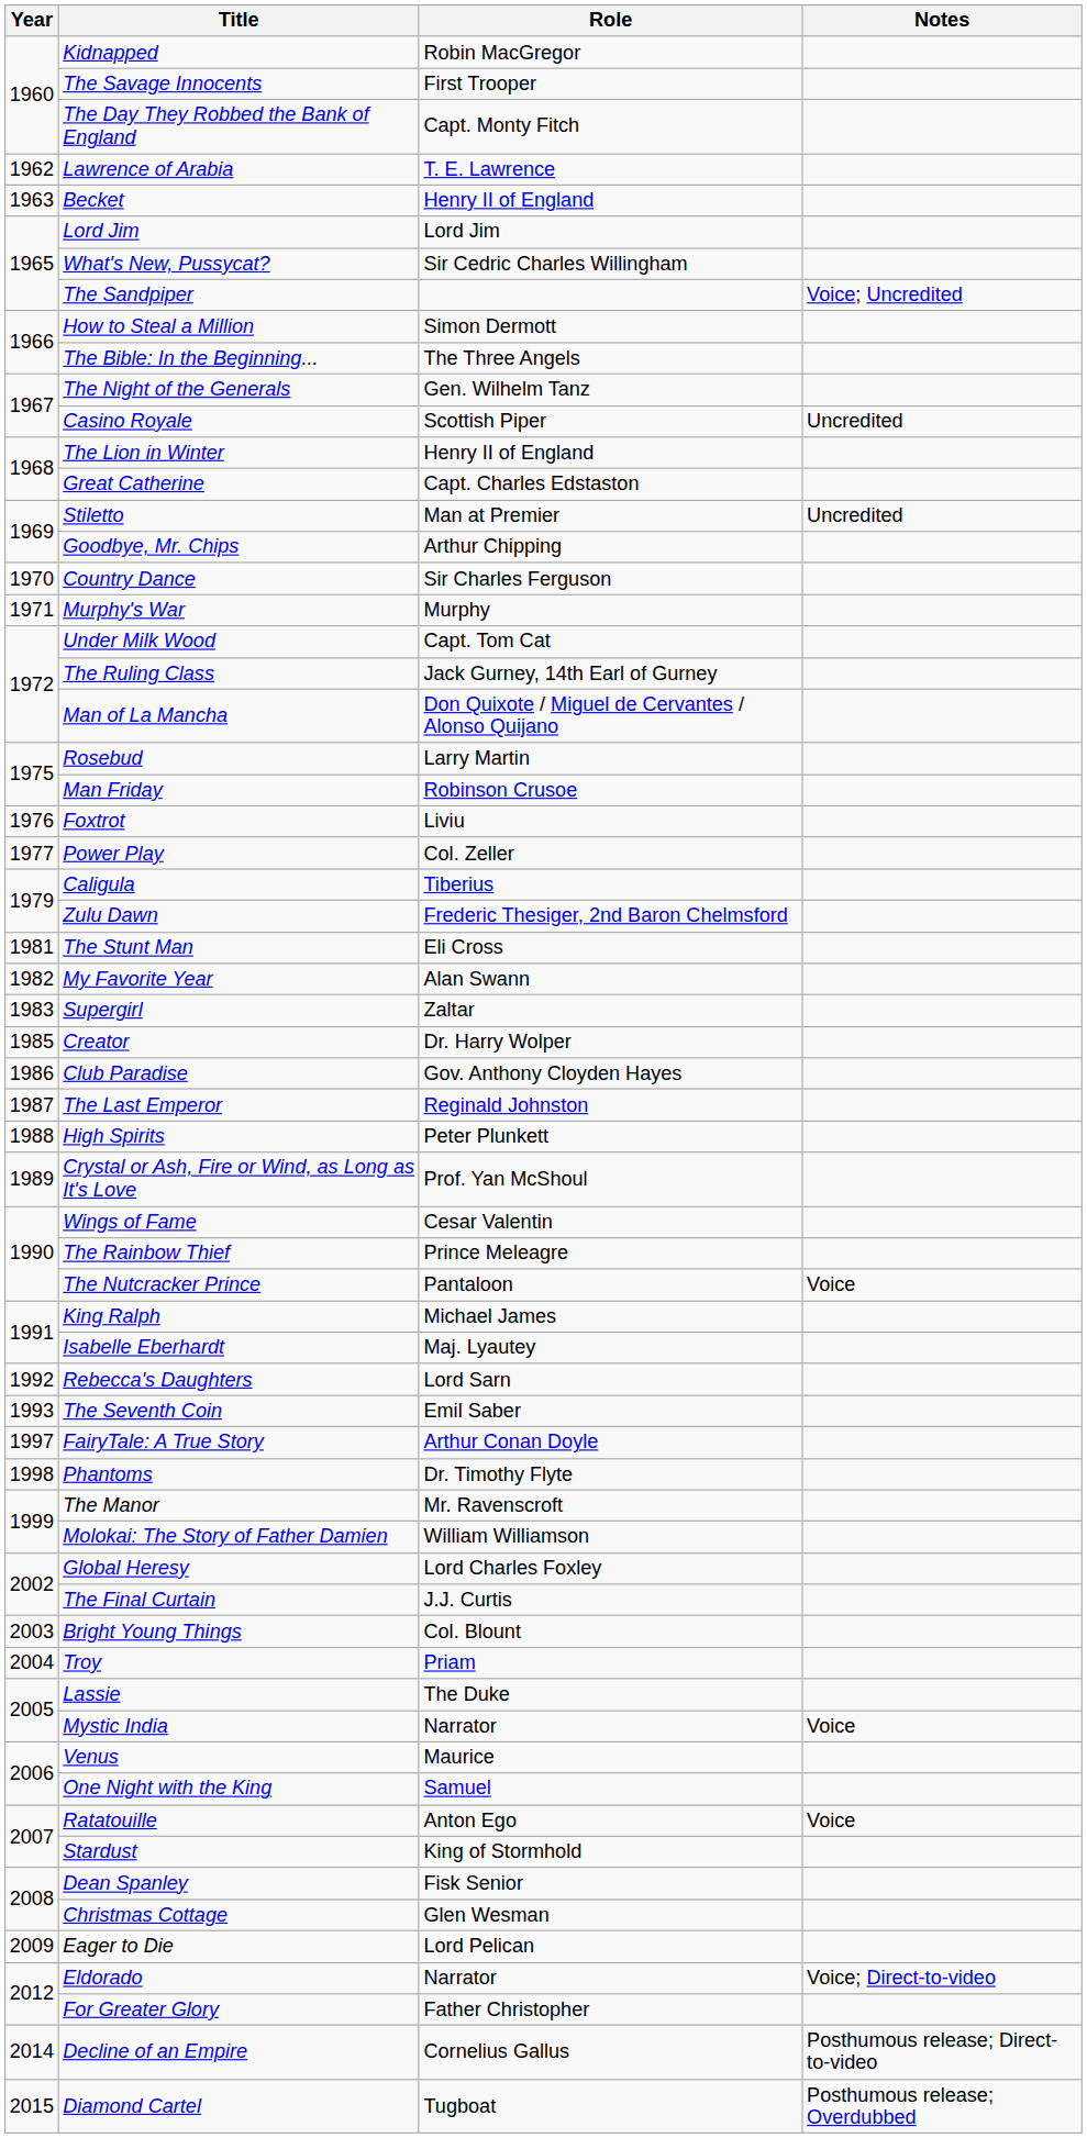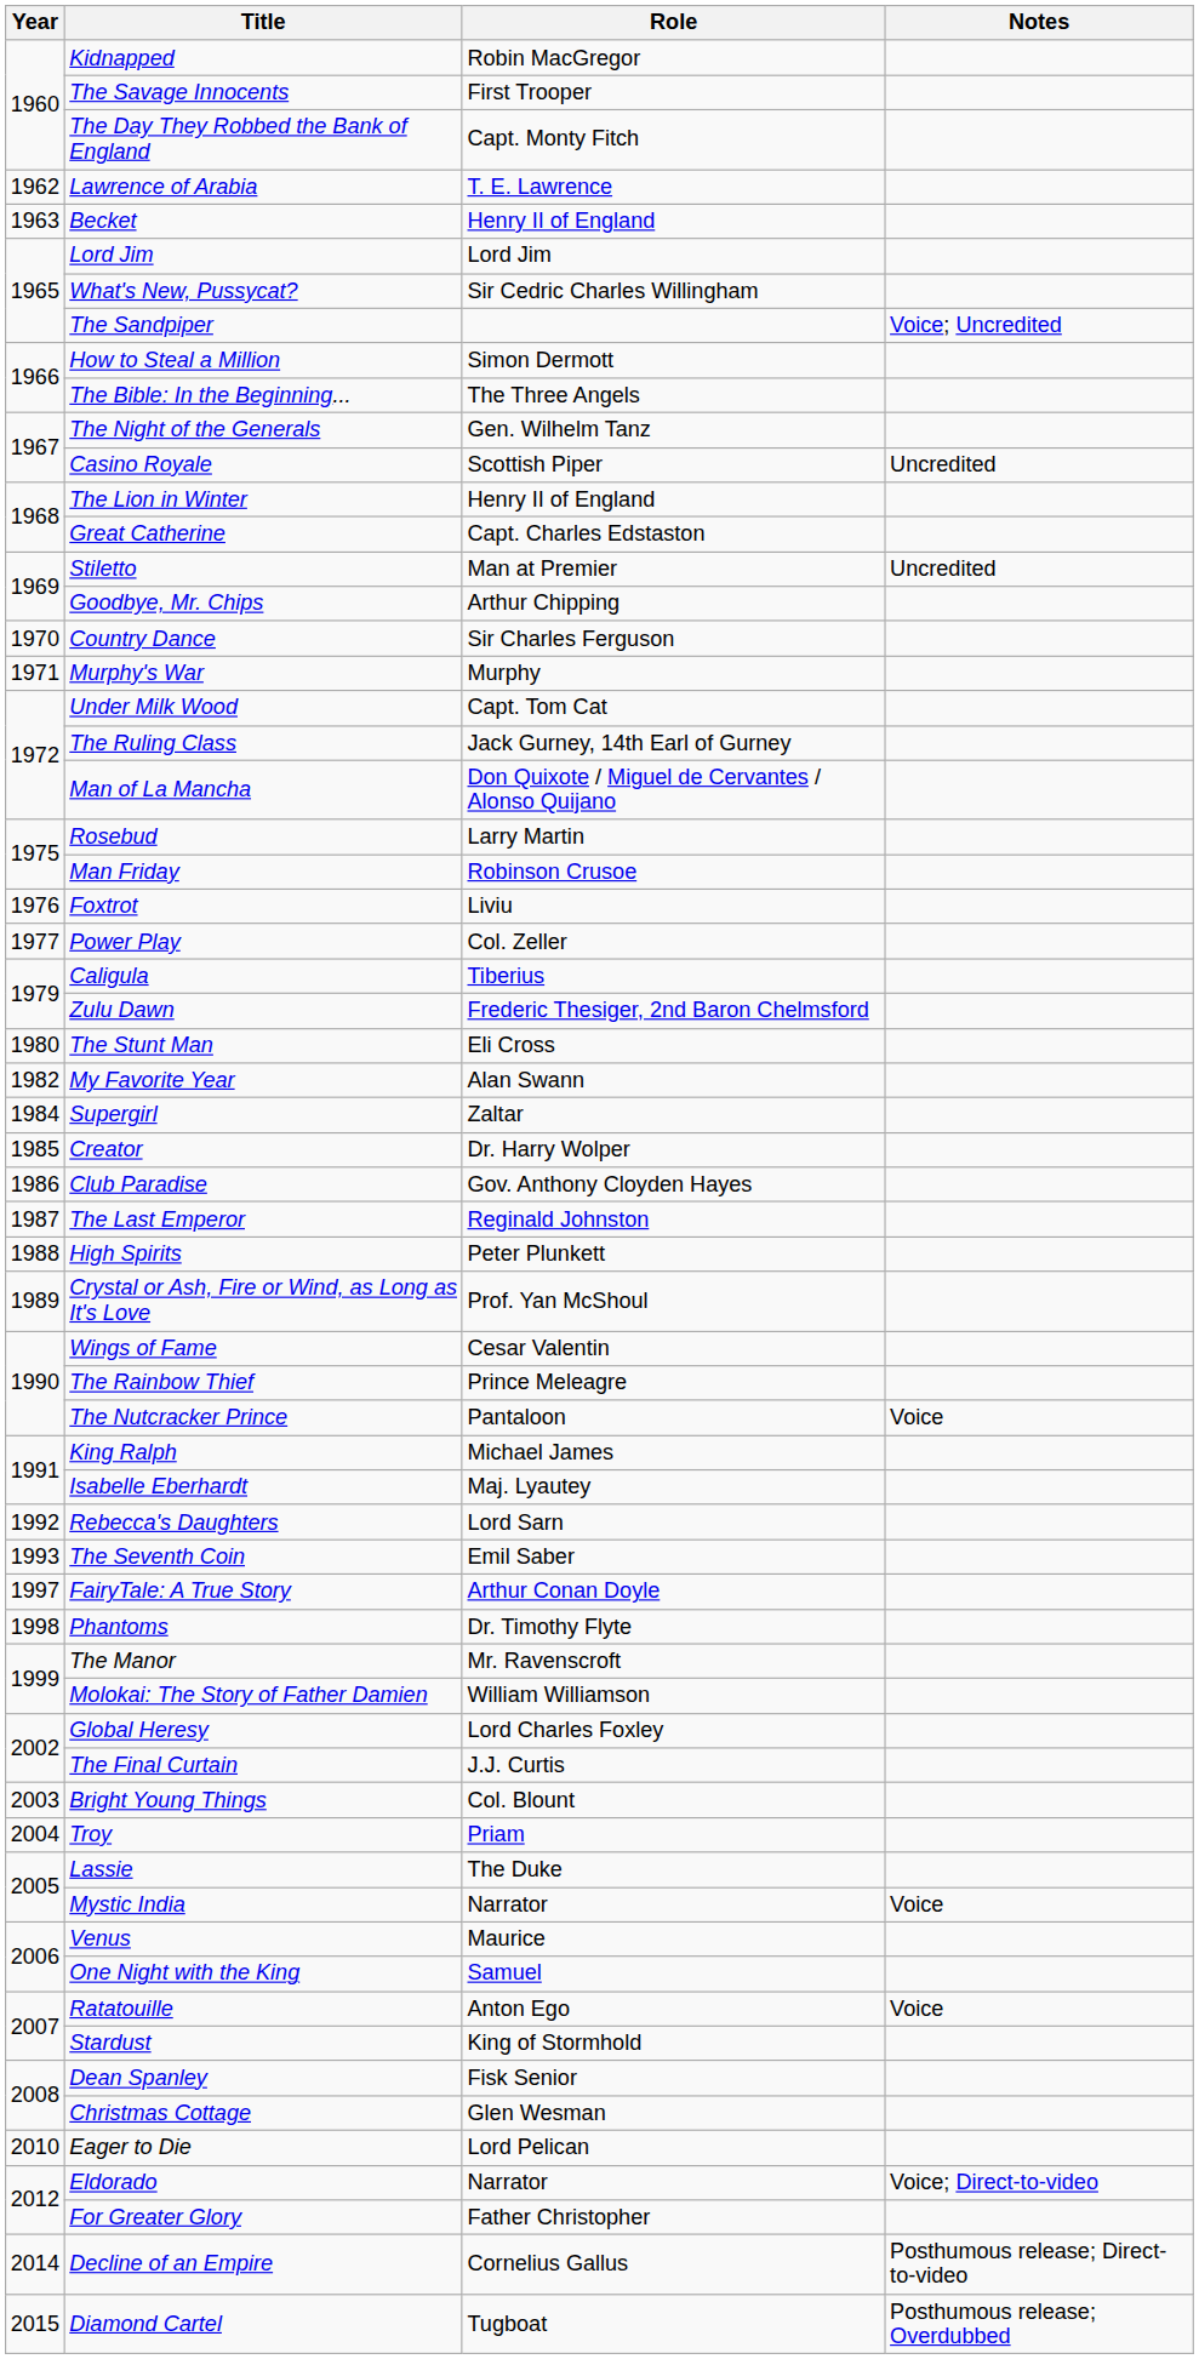 <table class="wikitable sortable" style="font-size:100%">
 <tr>
 <th>Year</th>
 <th>Title</th>
 <th>Role</th>
 <th>Notes</th>
 </tr>
 <tr>
 <td rowspan=3>1960</td>
 <td><em><a href='#'>Kidnapped</a></em></td>
 <td>Robin MacGregor</td>
 <td></td>
 </tr>
 <tr>
 <td><em><a href='#'>The Savage Innocents</a></em></td>
 <td>First Trooper</td>
 <td></td>
 </tr>
 <tr>
 <td><em><a href='#'>The Day They Robbed the Bank of England</a></em></td>
 <td>Capt. Monty Fitch</td>
 <td></td>
 </tr>
 <tr>
 <td>1962</td>
 <td><em><a href='#'>Lawrence of Arabia</a></em></td>
 <td><a href='#'>T. E. Lawrence</a></td>
 <td></td>
 </tr>
 <tr>
 <td>1963</td>
 <td><em><a href='#'>Becket</a></em></td>
 <td><a href='#'>Henry II of England</a></td>
 <td></td>
 </tr>
 <tr>
 <td rowspan=3>1965</td>
 <td><em><a href='#'>Lord Jim</a></em></td>
 <td>Lord Jim</td>
 <td></td>
 </tr>
 <tr>
 <td><em><a href='#'>What's New, Pussycat?</a></em></td>
 <td>Sir Cedric Charles Willingham</td>
 <td></td>
 </tr>
 <tr>
 <td><em><a href='#'>The Sandpiper</a></em></td>
 <td></td>
 <td><a href='#'>Voice</a>; <a href='#'>Uncredited</a></td>
 </tr>
 <tr>
 <td rowspan=2>1966</td>
 <td><em><a href='#'>How to Steal a Million</a></em></td>
 <td>Simon Dermott</td>
 <td></td>
 </tr>
 <tr>
 <td><em><a href='#'>The Bible: In the Beginning</a>...</em></td>
 <td>The Three Angels</td>
 <td></td>
 </tr>
 <tr>
 <td rowspan=2>1967</td>
 <td><em><a href='#'>The Night of the Generals</a></em></td>
 <td>Gen. Wilhelm Tanz</td>
 <td></td>
 </tr>
 <tr>
 <td><em><a href='#'>Casino Royale</a></em></td>
 <td>Scottish Piper</td>
 <td>Uncredited</td>
 </tr>
 <tr>
 <td rowspan=2>1968</td>
 <td><em><a href='#'>The Lion in Winter</a></em></td>
 <td>Henry II of England</td>
 <td></td>
 </tr>
 <tr>
 <td><em><a href='#'>Great Catherine</a></em></td>
 <td>Capt. Charles Edstaston</td>
 <td></td>
 </tr>
 <tr>
 <td rowspan=2>1969</td>
 <td><em><a href='#'>Stiletto</a></em></td>
 <td>Man at Premier</td>
 <td>Uncredited</td>
 </tr>
 <tr>
 <td><em><a href='#'>Goodbye, Mr. Chips</a></em></td>
 <td>Arthur Chipping</td>
 <td></td>
 </tr>
 <tr>
 <td>1970</td>
 <td><em><a href='#'>Country Dance</a></em></td>
 <td>Sir Charles Ferguson</td>
 <td></td>
 </tr>
 <tr>
 <td>1971</td>
 <td><em><a href='#'>Murphy's War</a></em></td>
 <td>Murphy</td>
 <td></td>
 </tr>
 <tr>
 <td rowspan=3>1972</td>
 <td><em><a href='#'>Under Milk Wood</a></em></td>
 <td>Capt. Tom Cat</td>
 <td></td>
 </tr>
 <tr>
 <td><em><a href='#'>The Ruling Class</a></em></td>
 <td>Jack Gurney, 14th Earl of Gurney</td>
 <td></td>
 </tr>
 <tr>
 <td><em><a href='#'>Man of La Mancha</a></em></td>
 <td><a href='#'>Don Quixote</a> / <a href='#'>Miguel de Cervantes</a> / <a href='#'>Alonso Quijano</a></td>
 <td></td>
 </tr>
 <tr>
 <td rowspan=2>1975</td>
 <td><em><a href='#'>Rosebud</a></em></td>
 <td>Larry Martin</td>
 <td></td>
 </tr>
 <tr>
 <td><em><a href='#'>Man Friday</a></em></td>
 <td><a href='#'>Robinson Crusoe</a></td>
 <td></td>
 </tr>
 <tr>
 <td>1976</td>
 <td><em><a href='#'>Foxtrot</a></em></td>
 <td>Liviu</td>
 <td></td>
 </tr>
 <tr>
 <td>1977</td>
 <td><em><a href='#'>Power Play</a></em></td>
 <td>Col. Zeller</td>
 <td></td>
 </tr>
 <tr>
 <td rowspan=2>1979</td>
 <td><em><a href='#'>Caligula</a></em></td>
 <td><a href='#'>Tiberius</a></td>
 <td></td>
 </tr>
 <tr>
 <td><em><a href='#'>Zulu Dawn</a></em></td>
 <td><a href='#'>Frederic Thesiger, 2nd Baron Chelmsford</a></td>
 <td></td>
 </tr>
 <tr>
-<td>1981</td>
+<td>1980</td>
 <td><em><a href='#'>The Stunt Man</a></em></td>
 <td>Eli Cross</td>
 <td></td>
 </tr>
 <tr>
 <td>1982</td>
 <td><em><a href='#'>My Favorite Year</a></em></td>
 <td>Alan Swann</td>
 <td></td>
 </tr>
 <tr>
-<td>1983</td>
+<td>1984</td>
 <td><em><a href='#'>Supergirl</a></em></td>
 <td>Zaltar</td>
 <td></td>
 </tr>
 <tr>
 <td>1985</td>
 <td><em><a href='#'>Creator</a></em></td>
 <td>Dr. Harry Wolper</td>
 <td></td>
 </tr>
 <tr>
 <td>1986</td>
 <td><em><a href='#'>Club Paradise</a></em></td>
 <td>Gov. Anthony Cloyden Hayes</td>
 <td></td>
 </tr>
 <tr>
 <td>1987</td>
 <td><em><a href='#'>The Last Emperor</a></em></td>
 <td><a href='#'>Reginald Johnston</a></td>
 <td></td>
 </tr>
 <tr>
 <td>1988</td>
 <td><em><a href='#'>High Spirits</a></em></td>
 <td>Peter Plunkett</td>
 <td></td>
 </tr>
 <tr>
 <td>1989</td>
 <td><em><a href='#'>Crystal or Ash, Fire or Wind, as Long as It's Love</a></em></td>
 <td>Prof. Yan McShoul</td>
 <td></td>
 </tr>
 <tr>
 <td rowspan=3>1990</td>
 <td><em><a href='#'>Wings of Fame</a></em></td>
 <td>Cesar Valentin</td>
 <td></td>
 </tr>
 <tr>
 <td><em><a href='#'>The Rainbow Thief</a></em></td>
 <td>Prince Meleagre</td>
 <td></td>
 </tr>
 <tr>
 <td><em><a href='#'>The Nutcracker Prince</a></em></td>
 <td>Pantaloon</td>
 <td>Voice</td>
 </tr>
 <tr>
 <td rowspan=2>1991</td>
 <td><em><a href='#'>King Ralph</a></em></td>
 <td>Michael James</td>
 <td></td>
 </tr>
 <tr>
 <td><em><a href='#'>Isabelle Eberhardt</a></em></td>
 <td>Maj. Lyautey</td>
 <td></td>
 </tr>
 <tr>
 <td>1992</td>
 <td><em><a href='#'>Rebecca's Daughters</a></em></td>
 <td>Lord Sarn</td>
 <td></td>
 </tr>
 <tr>
 <td>1993</td>
 <td><em><a href='#'>The Seventh Coin</a></em></td>
 <td>Emil Saber</td>
 <td></td>
 </tr>
 <tr>
 <td>1997</td>
 <td><em><a href='#'>FairyTale: A True Story</a></em></td>
 <td><a href='#'>Arthur Conan Doyle</a></td>
 <td></td>
 </tr>
 <tr>
 <td>1998</td>
 <td><em><a href='#'>Phantoms</a></em></td>
 <td>Dr. Timothy Flyte</td>
 <td></td>
 </tr>
 <tr>
 <td rowspan=2>1999</td>
 <td><em>The Manor</em></td>
 <td>Mr. Ravenscroft</td>
 <td></td>
 </tr>
 <tr>
 <td><em><a href='#'>Molokai: The Story of Father Damien</a></em></td>
 <td>William Williamson</td>
 <td></td>
 </tr>
 <tr>
 <td rowspan=2>2002</td>
 <td><em><a href='#'>Global Heresy</a></em></td>
 <td>Lord Charles Foxley</td>
 <td></td>
 </tr>
 <tr>
 <td><em><a href='#'>The Final Curtain</a></em></td>
 <td>J.J. Curtis</td>
 <td></td>
 </tr>
 <tr>
 <td>2003</td>
 <td><em><a href='#'>Bright Young Things</a></em></td>
 <td>Col. Blount</td>
 <td></td>
 </tr>
 <tr>
 <td>2004</td>
 <td><em><a href='#'>Troy</a></em></td>
 <td><a href='#'>Priam</a></td>
 <td></td>
 </tr>
 <tr>
 <td rowspan=2>2005</td>
 <td><em><a href='#'>Lassie</a></em></td>
 <td>The Duke</td>
 <td></td>
 </tr>
 <tr>
 <td><em><a href='#'>Mystic India</a></em></td>
 <td>Narrator</td>
 <td>Voice</td>
 </tr>
 <tr>
 <td rowspan=2>2006</td>
 <td><em><a href='#'>Venus</a></em></td>
 <td>Maurice</td>
 <td></td>
 </tr>
 <tr>
 <td><em><a href='#'>One Night with the King</a></em></td>
 <td><a href='#'>Samuel</a></td>
 <td></td>
 </tr>
 <tr>
 <td rowspan=2>2007</td>
 <td><em><a href='#'>Ratatouille</a></em></td>
 <td>Anton Ego</td>
 <td>Voice</td>
 </tr>
 <tr>
 <td><em><a href='#'>Stardust</a></em></td>
 <td>King of Stormhold</td>
 <td></td>
 </tr>
 <tr>
 <td rowspan=2>2008</td>
 <td><em><a href='#'>Dean Spanley</a></em></td>
 <td>Fisk Senior</td>
 <td></td>
 </tr>
 <tr>
 <td><em><a href='#'>Christmas Cottage</a></em></td>
 <td>Glen Wesman</td>
 <td></td>
 </tr>
 <tr>
-<td>2009</td>
+<td>2010</td>
 <td><em>Eager to Die</em></td>
 <td>Lord Pelican</td>
 <td></td>
 </tr>
 <tr>
 <td rowspan=2>2012</td>
 <td><em><a href='#'>Eldorado</a></em></td>
 <td>Narrator</td>
 <td>Voice; <a href='#'>Direct-to-video</a></td>
 </tr>
 <tr>
 <td><em><a href='#'>For Greater Glory</a></em></td>
 <td>Father Christopher</td>
 <td></td>
 </tr>
 <tr>
 <td>2014</td>
 <td><em><a href='#'>Decline of an Empire</a></em></td>
 <td>Cornelius Gallus</td>
 <td>Posthumous release; Direct-to-video</td>
 </tr>
 <tr>
 <td>2015</td>
 <td><em><a href='#'>Diamond Cartel</a></em></td>
 <td>Tugboat</td>
 <td>Posthumous release; <a href='#'>Overdubbed</a></td>
 </tr>
 </table>
